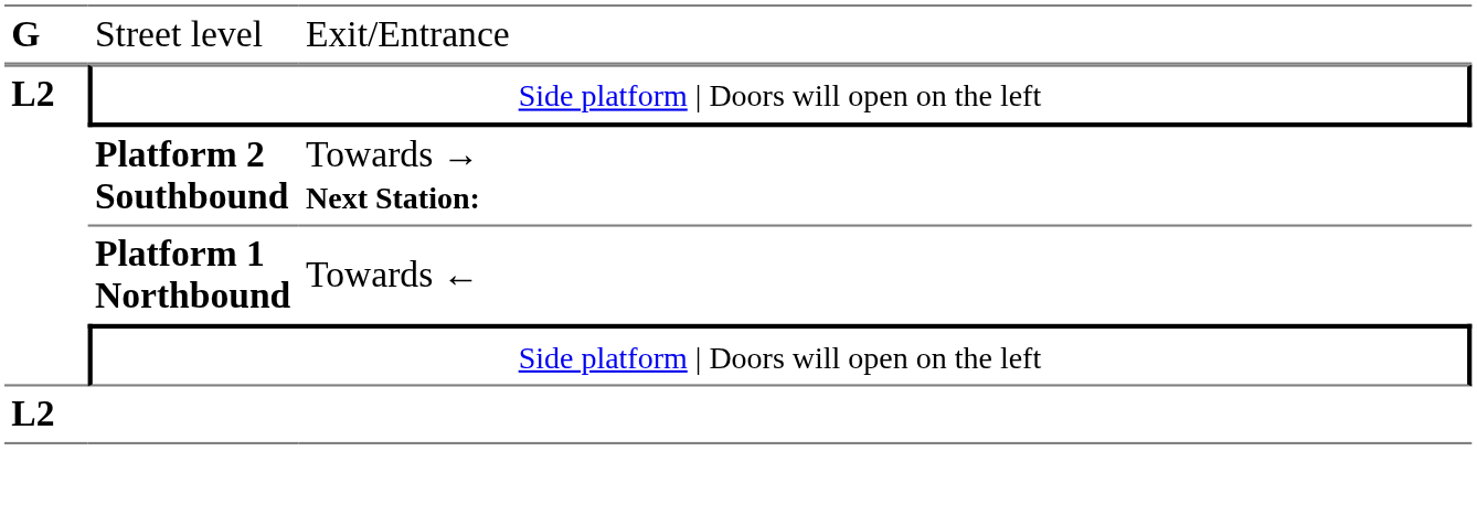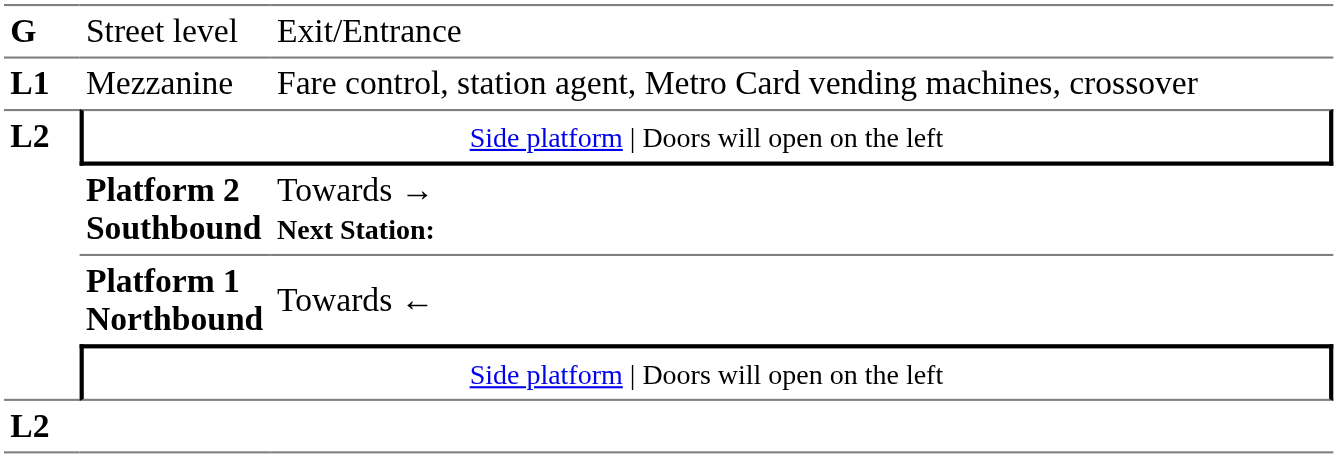 <table table border=0 cellspacing=0 cellpadding=3>
 <tr>
 <td style="border-bottom:solid 1px gray;border-top:solid 1px gray;" width=30 valign=top><strong>G</strong></td>
 <td style="border-top:solid 1px gray;border-bottom:solid 1px gray;" width=85 valign=top>Street level</td>
 <td style="border-top:solid 1px gray;border-bottom:solid 1px gray;" width=500 valign=top>Exit/Entrance</td>
+</tr>
+<tr>
+<td valign=top><strong>L1</strong></td>
+<td valign=top>Mezzanine</td>
+<td valign=top>Fare control, station agent, Metro Card vending machines, crossover<br></td>
 </tr>
 <tr>
 <td style="border-top:solid 1px gray;border-bottom:solid 1px gray;" width=30 rowspan=4 valign=top><strong>L2</strong></td>
 <td style="border-top:solid 1px gray;border-right:solid 2px black;border-left:solid 2px black;border-bottom:solid 2px black;text-align:center;" colspan=2><small><a href='#'>Side platform</a> | Doors will open on the left </small></td>
 </tr>
 <tr>
 <td style="border-bottom:solid 1px gray;" width=85><span><strong>Platform 2</strong><br><strong>Southbound</strong></span></td>
 <td style="border-bottom:solid 1px gray;" width=500>Towards → <br><small><strong>Next Station:</strong> </small></td>
 </tr>
 <tr>
 <td><span><strong>Platform 1</strong><br><strong>Northbound</strong></span></td>
 <td>Towards ← </td>
 </tr>
 <tr>
 <td style="border-top:solid 2px black;border-right:solid 2px black;border-left:solid 2px black;border-bottom:solid 1px gray;" colspan=2  align=center><small><a href='#'>Side platform</a> | Doors will open on the left </small></td>
 </tr>
 <tr>
 <td style="border-bottom:solid 1px gray;" width=30 rowspan=2 valign=top><strong>L2</strong></td>
 <td style="border-bottom:solid 1px gray;" width=85></td>
 <td style="border-bottom:solid 1px gray;" width=500></td>
 </tr>
 <tr>
 </tr>
 </table>
